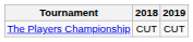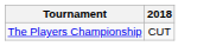 <table class="wikitable" style="font-size:95%;text-align:center;">
 <tr>
 <th>Tournament</th>
 <th>2018</th>
-<th>2019</th>
 </tr>
 <tr>
 <td align=left><a href='#'>The Players Championship</a></td>
 <td>CUT</td>
-<td>CUT</td>
 </tr>
 </table>
